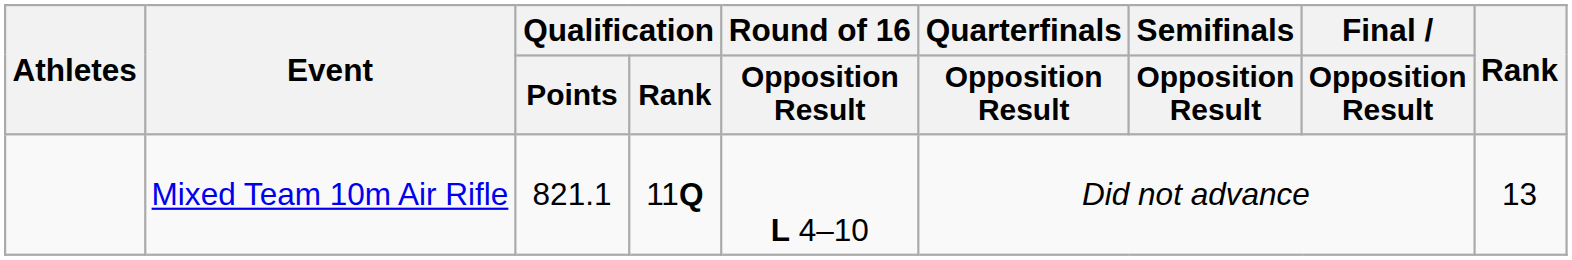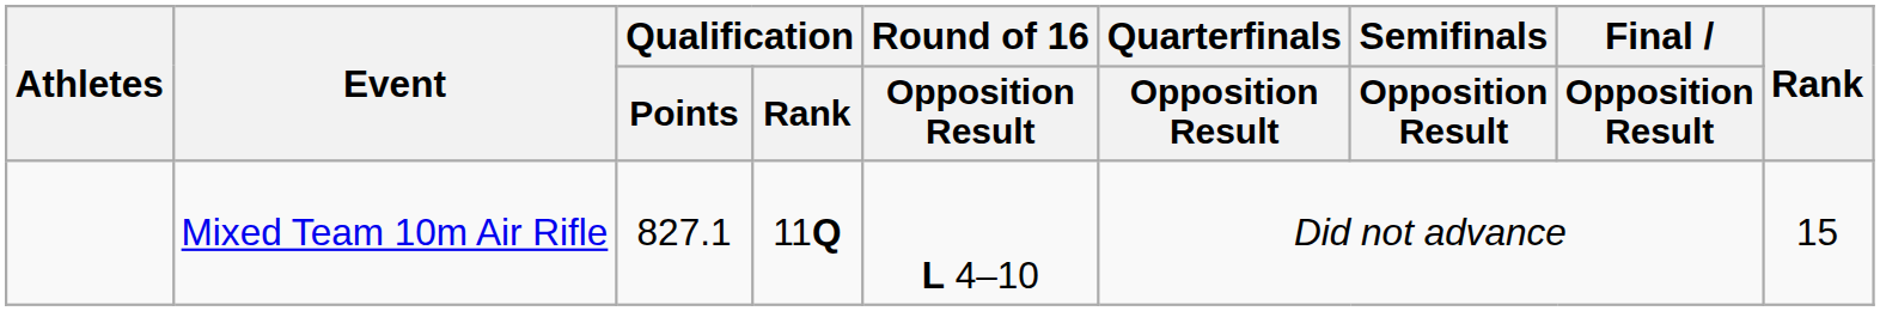 <table class="wikitable" style="font-size:90%;">
 <tr>
 <th rowspan=2>Athletes</th>
 <th rowspan=2>Event</th>
 <th colspan=2>Qualification</th>
 <th>Round of 16</th>
 <th>Quarterfinals</th>
 <th>Semifinals</th>
 <th>Final / </th>
 <th rowspan=2>Rank</th>
 </tr>
 <tr style="font-size:95%">
 <th>Points</th>
 <th>Rank</th>
 <th>Opposition<br>Result</th>
 <th>Opposition<br>Result</th>
 <th>Opposition<br>Result</th>
 <th>Opposition<br>Result</th>
 </tr>
 <tr align=center>
 <td align=left><br></td>
 <td align=left><a href='#'>Mixed Team 10m Air Rifle</a></td>
-<td>821.1</td>
+<td>827.1</td>
 <td>11<strong>Q</strong></td>
 <td><br><br><strong>L</strong> 4–10</td>
 <td colspan=3><em>Did not advance</em></td>
-<td>13</td>
+<td>15</td>
 </tr>
 </table>
